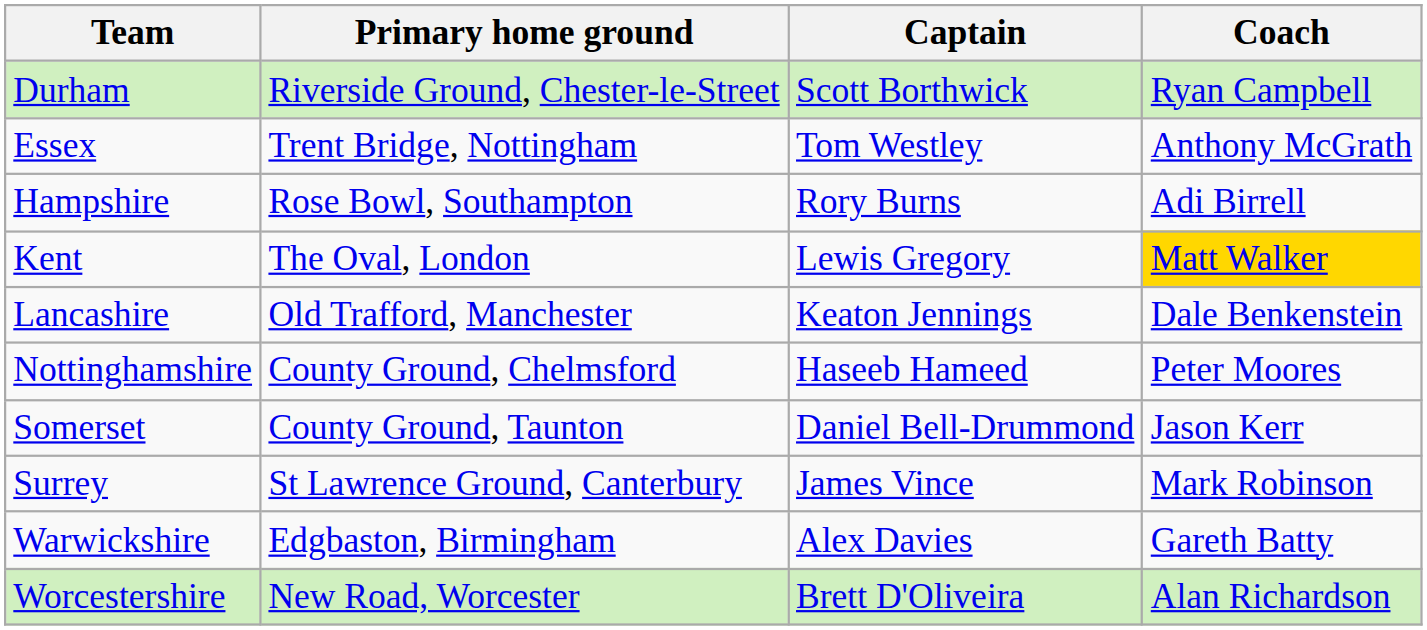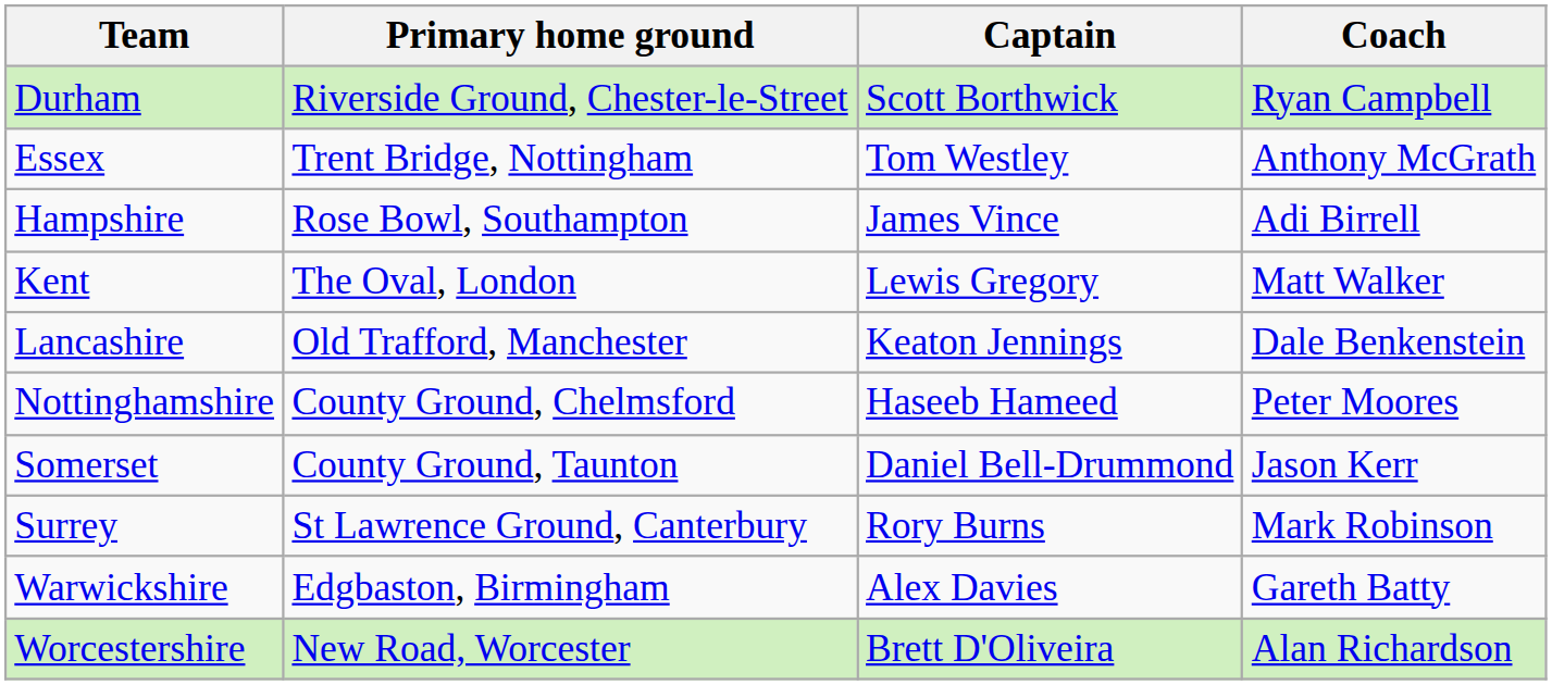 <table class="wikitable sortable">
 <tr>
 <th>Team</th>
 <th>Primary home ground</th>
 <th>Captain</th>
 <th>Coach</th>
 </tr>
 <tr style="background-color:#D0F0C0">
 <td><a href='#'>Durham</a></td>
 <td><a href='#'>Riverside Ground</a>, <a href='#'>Chester-le-Street</a></td>
 <td> <a href='#'>Scott Borthwick</a></td>
 <td> <a href='#'>Ryan Campbell</a></td>
 </tr>
 <tr>
 <td><a href='#'>Essex</a></td>
 <td><a href='#'>Trent Bridge</a>, <a href='#'>Nottingham</a></td>
 <td> <a href='#'>Tom Westley</a></td>
 <td> <a href='#'>Anthony McGrath</a></td>
 </tr>
 <tr>
 <td><a href='#'>Hampshire</a></td>
 <td><a href='#'>Rose Bowl</a>, <a href='#'>Southampton</a></td>
-<td> <a href='#'>Rory Burns</a></td>
+<td> <a href='#'>James Vince</a></td>
 <td> <a href='#'>Adi Birrell</a></td>
 </tr>
 <tr>
 <td><a href='#'>Kent</a></td>
 <td><a href='#'>The Oval</a>, <a href='#'>London</a></td>
 <td> <a href='#'>Lewis Gregory</a></td>
-<td style="background: gold;"> <a href='#'>Matt Walker</a></td>
+<td> <a href='#'>Matt Walker</a></td>
 </tr>
 <tr>
 <td><a href='#'>Lancashire</a></td>
 <td><a href='#'>Old Trafford</a>, <a href='#'>Manchester</a></td>
 <td> <a href='#'>Keaton Jennings</a></td>
 <td> <a href='#'>Dale Benkenstein</a></td>
 </tr>
 <tr>
 <td><a href='#'>Nottinghamshire</a></td>
 <td><a href='#'>County Ground</a>, <a href='#'>Chelmsford</a></td>
 <td> <a href='#'>Haseeb Hameed</a></td>
 <td> <a href='#'>Peter Moores</a></td>
 </tr>
 <tr>
 <td><a href='#'>Somerset</a></td>
 <td><a href='#'>County Ground</a>, <a href='#'>Taunton</a></td>
 <td> <a href='#'>Daniel Bell-Drummond</a></td>
 <td> <a href='#'>Jason Kerr</a></td>
 </tr>
 <tr>
 <td><a href='#'>Surrey</a></td>
 <td><a href='#'>St Lawrence Ground</a>, <a href='#'>Canterbury</a></td>
-<td> <a href='#'>James Vince</a></td>
+<td> <a href='#'>Rory Burns</a></td>
 <td> <a href='#'>Mark Robinson</a></td>
 </tr>
 <tr>
 <td><a href='#'>Warwickshire</a></td>
 <td><a href='#'>Edgbaston</a>, <a href='#'>Birmingham</a></td>
 <td> <a href='#'>Alex Davies</a></td>
 <td> <a href='#'>Gareth Batty</a></td>
 </tr>
 <tr style="background-color:#D0F0C0">
 <td><a href='#'>Worcestershire</a></td>
 <td><a href='#'>New Road, Worcester</a></td>
 <td> <a href='#'>Brett D'Oliveira</a></td>
 <td> <a href='#'>Alan Richardson</a></td>
 </tr>
 </table>
